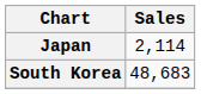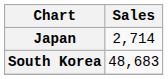 <table class="wikitable">
 <tr>
 <th>Chart</th>
 <th>Sales</th>
 </tr>
 <tr>
 <th>Japan</th>
-<td align="center">2,114</td>
+<td align="center">2,714</td>
 </tr>
 <tr>
 <th>South Korea</th>
 <td align="center">48,683</td>
 </tr>
 <tr>
 </tr>
 </table>
